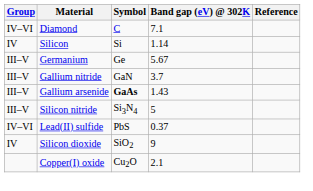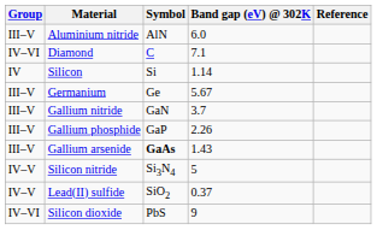 <table class="wikitable sortable">
 <tr>
 <th><a href='#'>Group</a></th>
 <th>Material</th>
 <th>Symbol</th>
 <th>Band gap (<a href='#'>eV</a>) @ 302<a href='#'>K</a></th>
 <th>Reference</th>
+</tr>
+<tr>
+<td>III–V</td>
+<td><a href='#'>Aluminium nitride</a></td>
+<td>AlN</td>
+<td>6.0</td>
+<td></td>
 </tr>
 <tr>
 <td>IV–VI</td>
 <td><a href='#'>Diamond</a></td>
 <td><a href='#'>C</a></td>
 <td>7.1</td>
 <td></td>
 </tr>
 <tr>
 <td>IV</td>
 <td><a href='#'>Silicon</a></td>
 <td>Si</td>
 <td>1.14</td>
 <td></td>
 </tr>
 <tr>
 <td>III–V</td>
 <td><a href='#'>Germanium</a></td>
 <td>Ge</td>
 <td>5.67</td>
 <td></td>
 </tr>
 <tr>
 <td>III–V</td>
 <td><a href='#'>Gallium nitride</a></td>
 <td>GaN</td>
 <td>3.7</td>
 <td></td>
 </tr>
 <tr>
 <td>III–V</td>
+<td><a href='#'>Gallium phosphide</a></td>
+<td>GaP</td>
+<td>2.26</td>
+<td></td>
+</tr>
+<tr>
+<td>III–V</td>
 <td><a href='#'>Gallium arsenide</a></td>
 <td><strong>GaAs</strong></td>
 <td>1.43</td>
 <td></td>
 </tr>
 <tr>
-<td>III–V</td>
+<td>IV–V</td>
 <td><a href='#'>Silicon nitride</a></td>
 <td>Si<sub>3</sub>N<sub>4</sub></td>
 <td>5</td>
 <td></td>
 </tr>
 <tr>
-<td>IV–VI</td>
+<td>IV–V</td>
 <td><a href='#'>Lead(II) sulfide</a></td>
-<td>PbS</td>
+<td>SiO<sub>2</sub></td>
 <td>0.37</td>
 <td></td>
 </tr>
 <tr>
-<td>IV</td>
+<td>IV–VI</td>
 <td><a href='#'>Silicon dioxide</a></td>
-<td>SiO<sub>2</sub></td>
+<td>PbS</td>
 <td>9</td>
 <td></td>
 </tr>
-<tr>
-<td></td>
-<td><a href='#'>Copper(I) oxide</a></td>
-<td>Cu<sub>2</sub>O</td>
-<td>2.1</td>
-<td></td>
-</tr>
 </table>
